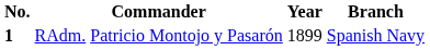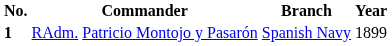 <table>
 <tr>
 <th>No.</th>
 <th>Commander</th>
+<th>Branch</th>
 <th>Year</th>
-<th>Branch</th>
 </tr>
 <tr>
 <td><strong>1</strong></td>
 <td><a href='#'>RAdm.</a> <a href='#'>Patricio Montojo y Pasarón</a></td>
+<td><a href='#'>Spanish Navy</a></td>
 <td>1899</td>
-<td><a href='#'>Spanish Navy</a></td>
 </tr>
 </table>
